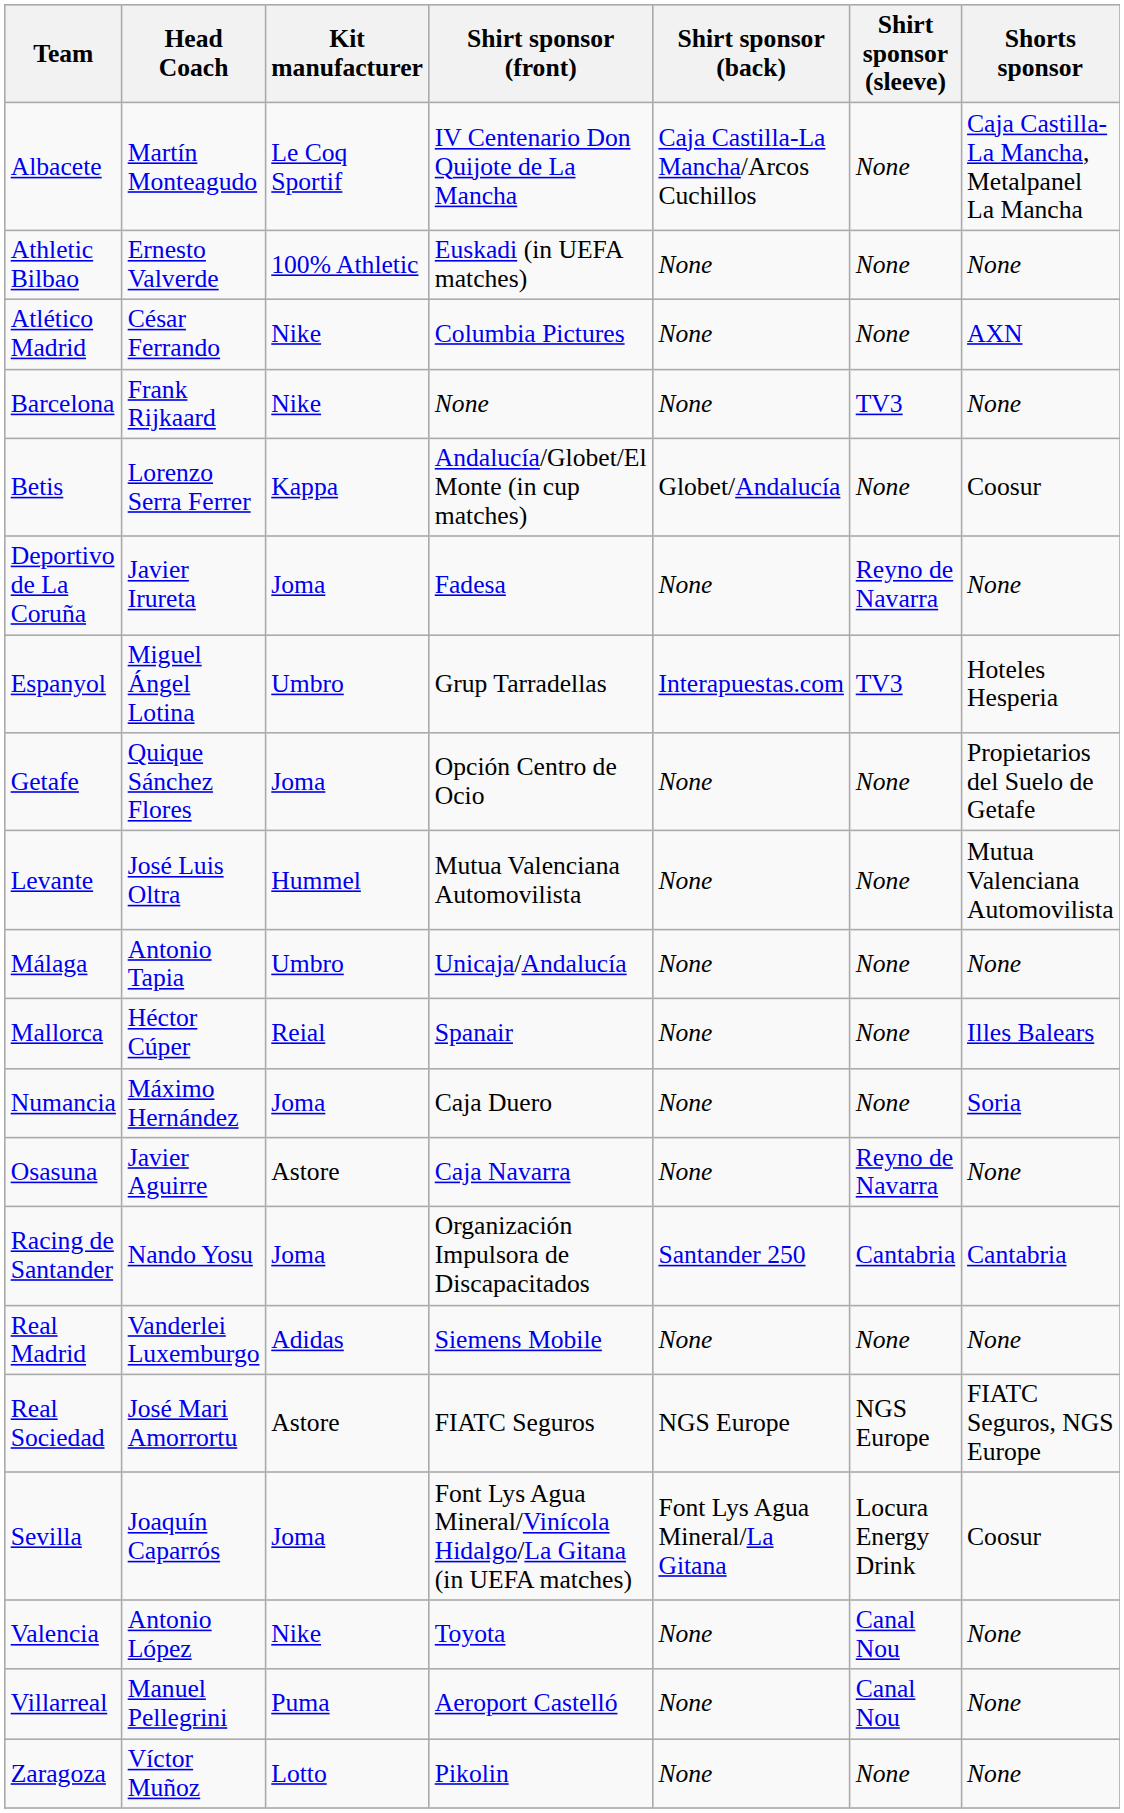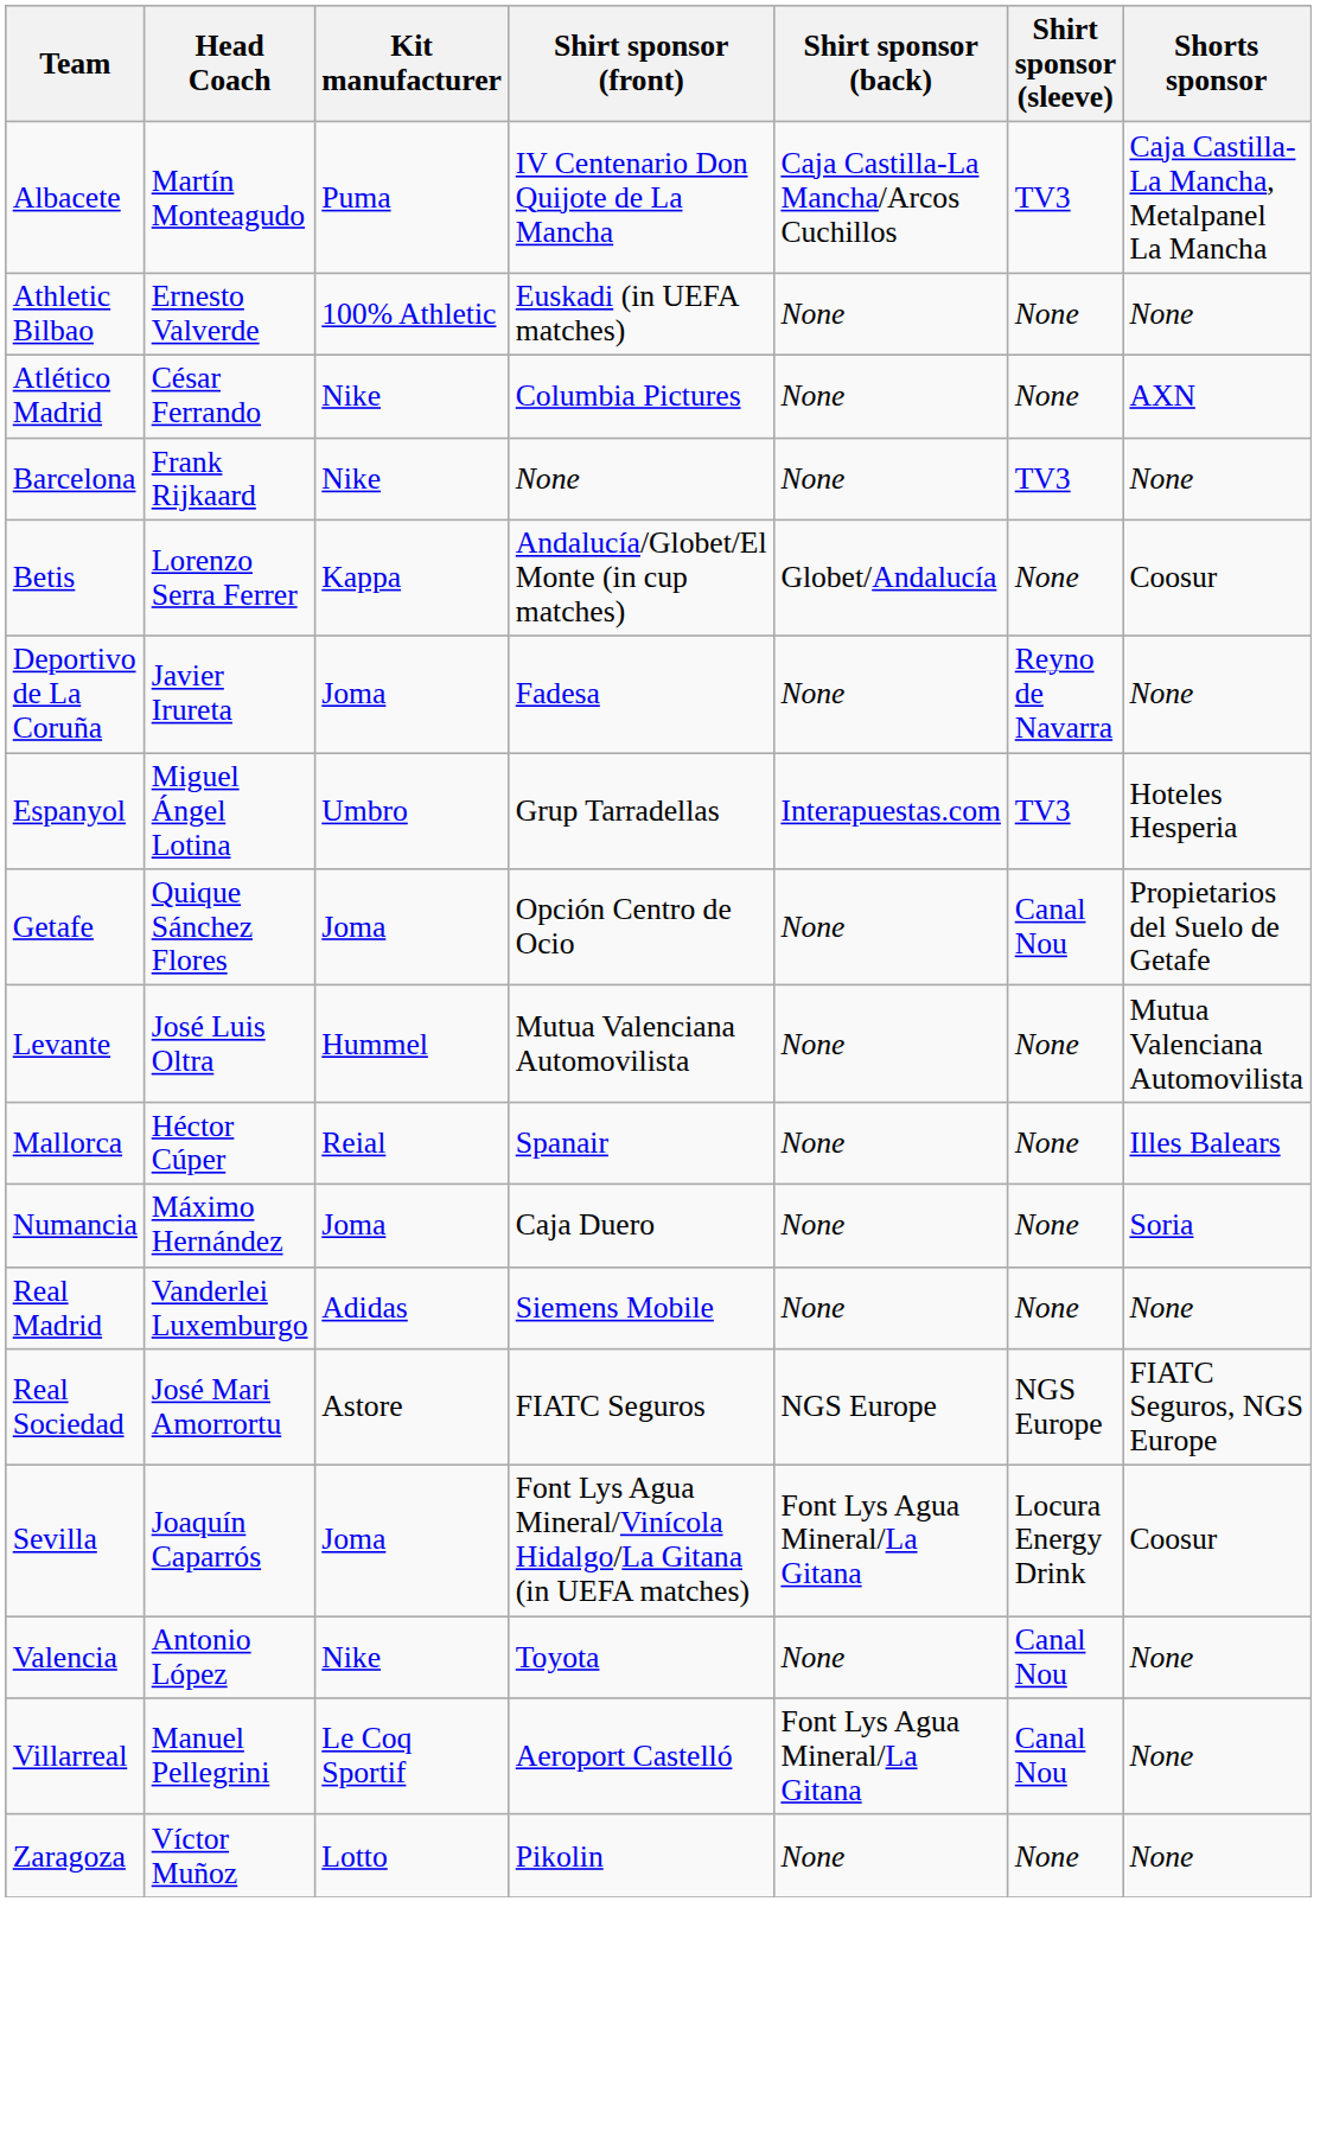 <table class="wikitable sortable">
 <tr>
 <th>Team</th>
 <th>Head Coach</th>
 <th>Kit manufacturer</th>
 <th>Shirt sponsor (front)</th>
 <th>Shirt sponsor (back)</th>
 <th>Shirt sponsor (sleeve)</th>
 <th>Shorts sponsor</th>
 </tr>
 <tr>
 <td><a href='#'>Albacete</a></td>
 <td> <a href='#'>Martín Monteagudo</a></td>
-<td><a href='#'>Le Coq Sportif</a></td>
+<td><a href='#'>Puma</a></td>
 <td><a href='#'>IV Centenario Don Quijote de La Mancha</a></td>
 <td><a href='#'>Caja Castilla-La Mancha</a>/Arcos Cuchillos</td>
-<td><em>None</em></td>
+<td><a href='#'>TV3</a></td>
 <td><a href='#'>Caja Castilla-La Mancha</a>, Metalpanel La Mancha</td>
 </tr>
 <tr>
 <td><a href='#'>Athletic Bilbao</a></td>
 <td> <a href='#'>Ernesto Valverde</a></td>
 <td><a href='#'>100% Athletic</a></td>
 <td><a href='#'>Euskadi</a> (in UEFA matches)</td>
 <td><em>None</em></td>
 <td><em>None</em></td>
 <td><em>None</em></td>
 </tr>
 <tr>
 <td><a href='#'>Atlético Madrid</a></td>
 <td> <a href='#'>César Ferrando</a></td>
 <td><a href='#'>Nike</a></td>
 <td><a href='#'>Columbia Pictures</a></td>
 <td><em>None</em></td>
 <td><em>None</em></td>
 <td><a href='#'>AXN</a></td>
 </tr>
 <tr>
 <td><a href='#'>Barcelona</a></td>
 <td> <a href='#'>Frank Rijkaard</a></td>
 <td><a href='#'>Nike</a></td>
 <td><em>None</em></td>
 <td><em>None</em></td>
 <td><a href='#'>TV3</a></td>
 <td><em>None</em></td>
 </tr>
 <tr>
 <td><a href='#'>Betis</a></td>
 <td> <a href='#'>Lorenzo Serra Ferrer</a></td>
 <td><a href='#'>Kappa</a></td>
 <td><a href='#'>Andalucía</a>/Globet/El Monte (in cup matches)</td>
 <td>Globet/<a href='#'>Andalucía</a></td>
 <td><em>None</em></td>
 <td>Coosur</td>
 </tr>
 <tr>
 <td><a href='#'>Deportivo de La Coruña</a></td>
 <td> <a href='#'>Javier Irureta</a></td>
 <td><a href='#'>Joma</a></td>
 <td><a href='#'>Fadesa</a></td>
 <td><em>None</em></td>
 <td><a href='#'>Reyno de Navarra</a></td>
 <td><em>None</em></td>
 </tr>
 <tr>
 <td><a href='#'>Espanyol</a></td>
 <td> <a href='#'>Miguel Ángel Lotina</a></td>
 <td><a href='#'>Umbro</a></td>
 <td>Grup Tarradellas</td>
 <td><a href='#'>Interapuestas.com</a></td>
 <td><a href='#'>TV3</a></td>
 <td>Hoteles Hesperia</td>
 </tr>
 <tr>
 <td><a href='#'>Getafe</a></td>
 <td> <a href='#'>Quique Sánchez Flores</a></td>
 <td><a href='#'>Joma</a></td>
 <td>Opción Centro de Ocio</td>
 <td><em>None</em></td>
-<td><em>None</em></td>
+<td><a href='#'>Canal Nou</a></td>
 <td>Propietarios del Suelo de Getafe</td>
 </tr>
 <tr>
 <td><a href='#'>Levante</a></td>
 <td> <a href='#'>José Luis Oltra</a></td>
 <td><a href='#'>Hummel</a></td>
 <td>Mutua Valenciana Automovilista</td>
 <td><em>None</em></td>
 <td><em>None</em></td>
 <td>Mutua Valenciana Automovilista</td>
-</tr>
-<tr>
-<td><a href='#'>Málaga</a></td>
-<td> <a href='#'>Antonio Tapia</a></td>
-<td><a href='#'>Umbro</a></td>
-<td><a href='#'>Unicaja</a>/<a href='#'>Andalucía</a></td>
-<td><em>None</em></td>
-<td><em>None</em></td>
-<td><em>None</em></td>
 </tr>
 <tr>
 <td><a href='#'>Mallorca</a></td>
 <td> <a href='#'>Héctor Cúper</a></td>
 <td><a href='#'>Reial</a></td>
 <td><a href='#'>Spanair</a></td>
 <td><em>None</em></td>
 <td><em>None</em></td>
 <td><a href='#'>Illes Balears</a></td>
 </tr>
 <tr>
 <td><a href='#'>Numancia</a></td>
 <td> <a href='#'>Máximo Hernández</a></td>
 <td><a href='#'>Joma</a></td>
 <td>Caja Duero</td>
 <td><em>None</em></td>
 <td><em>None</em></td>
 <td><a href='#'>Soria</a></td>
-</tr>
-<tr>
-<td><a href='#'>Osasuna</a></td>
-<td> <a href='#'>Javier Aguirre</a></td>
-<td>Astore</td>
-<td><a href='#'>Caja Navarra</a></td>
-<td><em>None</em></td>
-<td><a href='#'>Reyno de Navarra</a></td>
-<td><em>None</em></td>
-</tr>
-<tr>
-<td><a href='#'>Racing de Santander</a></td>
-<td> <a href='#'>Nando Yosu</a></td>
-<td><a href='#'>Joma</a></td>
-<td>Organización Impulsora de Discapacitados</td>
-<td><a href='#'>Santander 250</a></td>
-<td><a href='#'>Cantabria</a></td>
-<td><a href='#'>Cantabria</a></td>
 </tr>
 <tr>
 <td><a href='#'>Real Madrid</a></td>
 <td> <a href='#'>Vanderlei Luxemburgo</a></td>
 <td><a href='#'>Adidas</a></td>
 <td><a href='#'>Siemens Mobile</a></td>
 <td><em>None</em></td>
 <td><em>None</em></td>
 <td><em>None</em></td>
 </tr>
 <tr>
 <td><a href='#'>Real Sociedad</a></td>
 <td> <a href='#'>José Mari Amorrortu</a></td>
 <td>Astore</td>
 <td>FIATC Seguros</td>
 <td>NGS Europe</td>
 <td>NGS Europe</td>
 <td>FIATC Seguros, NGS Europe</td>
 </tr>
 <tr>
 <td><a href='#'>Sevilla</a></td>
 <td> <a href='#'>Joaquín Caparrós</a></td>
 <td><a href='#'>Joma</a></td>
 <td>Font Lys Agua Mineral/<a href='#'>Vinícola Hidalgo</a>/<a href='#'>La Gitana</a> (in UEFA matches)</td>
 <td>Font Lys Agua Mineral/<a href='#'>La Gitana</a></td>
 <td>Locura Energy Drink</td>
 <td>Coosur</td>
 </tr>
 <tr>
 <td><a href='#'>Valencia</a></td>
 <td> <a href='#'>Antonio López</a></td>
 <td><a href='#'>Nike</a></td>
 <td><a href='#'>Toyota</a></td>
 <td><em>None</em></td>
 <td><a href='#'>Canal Nou</a></td>
 <td><em>None</em></td>
 </tr>
 <tr>
 <td><a href='#'>Villarreal</a></td>
 <td> <a href='#'>Manuel Pellegrini</a></td>
-<td><a href='#'>Puma</a></td>
+<td><a href='#'>Le Coq Sportif</a></td>
 <td><a href='#'>Aeroport Castelló</a></td>
-<td><em>None</em></td>
+<td>Font Lys Agua Mineral/<a href='#'>La Gitana</a></td>
 <td><a href='#'>Canal Nou</a></td>
 <td><em>None</em></td>
 </tr>
 <tr>
 <td><a href='#'>Zaragoza</a></td>
 <td> <a href='#'>Víctor Muñoz</a></td>
 <td><a href='#'>Lotto</a></td>
 <td><a href='#'>Pikolin</a></td>
 <td><em>None</em></td>
 <td><em>None</em></td>
 <td><em>None</em></td>
 </tr>
 </table>
